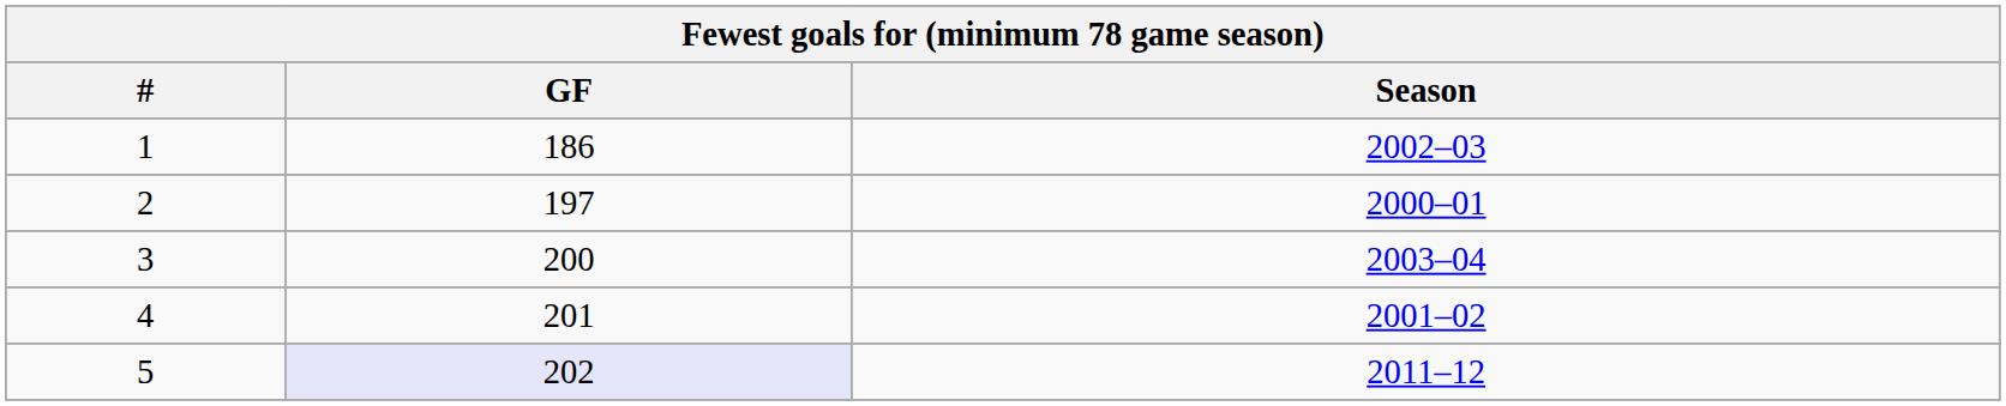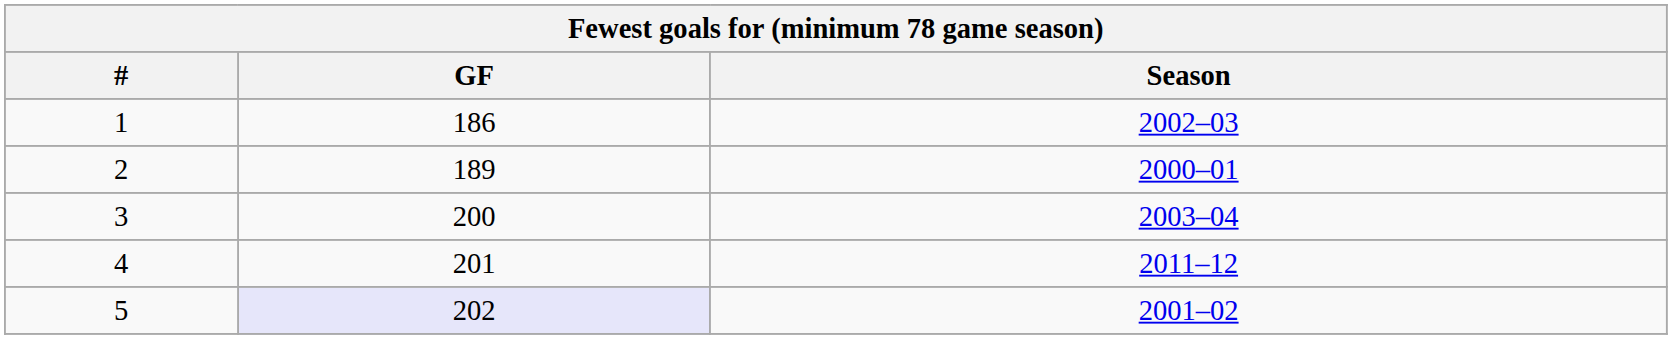 <table class="wikitable" style="text-align: center; font-size: 95%" width="70%">
 <tr>
 <th colspan="3">Fewest goals for (minimum 78 game season)</th>
 </tr>
 <tr>
 <th>#</th>
 <th>GF</th>
 <th>Season</th>
 </tr>
 <tr>
 <td>1</td>
 <td>186</td>
 <td><a href='#'>2002–03</a></td>
 </tr>
 <tr>
 <td>2</td>
-<td>197</td>
+<td>189</td>
 <td><a href='#'>2000–01</a></td>
 </tr>
 <tr>
 <td>3</td>
 <td>200</td>
 <td><a href='#'>2003–04</a></td>
 </tr>
 <tr>
 <td>4</td>
 <td>201</td>
-<td><a href='#'>2001–02</a></td>
+<td><a href='#'>2011–12</a></td>
 </tr>
 <tr>
 <td>5</td>
 <td style="background: lavender;">202</td>
-<td><a href='#'>2011–12</a></td>
+<td><a href='#'>2001–02</a></td>
 </tr>
 </table>
